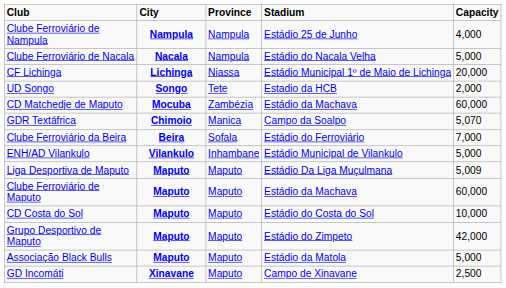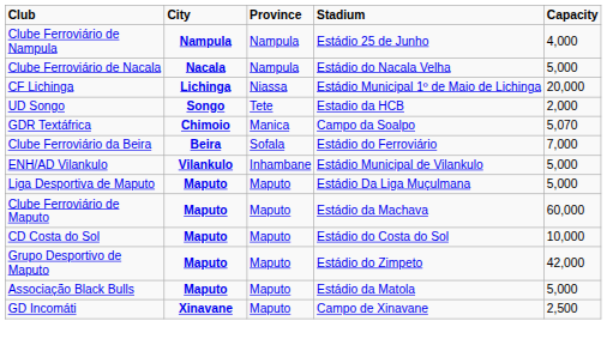 <table class="wikitable left">
 <tr>
 <td width="200"><strong>Club</strong></td>
 <td width="100"><strong>City</strong></td>
 <td><strong>Province</strong></td>
 <td><strong>Stadium</strong></td>
 <td><strong>Capacity</strong></td>
 </tr>
 <tr>
 <td><a href='#'>Clube Ferroviário de Nampula</a></td>
 <td align="center"><strong><a href='#'>Nampula</a></strong></td>
 <td><a href='#'>Nampula</a></td>
 <td><a href='#'>Estádio 25 de Junho</a></td>
 <td>4,000</td>
 </tr>
 <tr>
 <td><a href='#'>Clube Ferroviário de Nacala</a></td>
 <td align="center"><strong><a href='#'>Nacala</a></strong></td>
 <td><a href='#'>Nampula</a></td>
 <td><a href='#'>Estádio do Nacala Velha</a></td>
 <td>5,000</td>
 </tr>
 <tr>
 <td><a href='#'>CF Lichinga</a></td>
 <td align="center"><strong><a href='#'>Lichinga</a></strong></td>
 <td><a href='#'>Niassa</a></td>
 <td><a href='#'>Estádio Municipal 1º de Maio de Lichinga</a></td>
 <td>20,000</td>
 </tr>
 <tr>
 <td><a href='#'>UD Songo</a></td>
 <td align="center"><strong><a href='#'>Songo</a></strong></td>
 <td><a href='#'>Tete</a></td>
 <td><a href='#'>Estadio da HCB</a></td>
 <td>2,000</td>
 </tr>
 <tr>
-<td><a href='#'>CD Matchedje de Maputo</a></td>
-<td align="center"><strong><a href='#'>Mocuba</a></strong></td>
-<td><a href='#'>Zambézia</a></td>
-<td><a href='#'>Estádio da Machava</a></td>
-<td>60,000</td>
-</tr>
-<tr>
 <td><a href='#'>GDR Textáfrica</a></td>
 <td align="center"><strong><a href='#'>Chimoio</a></strong></td>
 <td><a href='#'>Manica</a></td>
 <td><a href='#'>Campo da Soalpo</a></td>
 <td>5,070</td>
 </tr>
 <tr>
 <td><a href='#'>Clube Ferroviário da Beira</a></td>
 <td align="center"><strong><a href='#'>Beira</a></strong></td>
 <td><a href='#'>Sofala</a></td>
 <td><a href='#'>Estádio do Ferroviário</a></td>
 <td>7,000</td>
 </tr>
 <tr>
 <td><a href='#'>ENH/AD Vilankulo</a></td>
 <td align="center"><strong><a href='#'>Vilankulo</a></strong></td>
 <td><a href='#'>Inhambane</a></td>
 <td><a href='#'>Estádio Municipal de Vilankulo</a></td>
 <td>5,000</td>
 </tr>
 <tr>
 <td><a href='#'>Liga Desportiva de Maputo</a></td>
 <td align="center"><strong><a href='#'>Maputo</a></strong></td>
 <td><a href='#'>Maputo</a></td>
 <td><a href='#'>Estádio Da Liga Muçulmana</a></td>
-<td>5,009</td>
+<td>5,000</td>
 </tr>
 <tr>
 <td><a href='#'>Clube Ferroviário de Maputo</a></td>
 <td align="center"><strong><a href='#'>Maputo</a></strong></td>
 <td><a href='#'>Maputo</a></td>
 <td><a href='#'>Estádio da Machava</a></td>
 <td>60,000</td>
 </tr>
 <tr>
 <td><a href='#'>CD Costa do Sol</a></td>
 <td align="center"><strong><a href='#'>Maputo</a></strong></td>
 <td><a href='#'>Maputo</a></td>
 <td><a href='#'>Estádio do Costa do Sol</a></td>
 <td>10,000</td>
 </tr>
 <tr>
 <td><a href='#'>Grupo Desportivo de Maputo</a></td>
 <td align="center"><strong><a href='#'>Maputo</a></strong></td>
 <td><a href='#'>Maputo</a></td>
 <td><a href='#'>Estádio do Zimpeto</a></td>
 <td>42,000</td>
 </tr>
 <tr>
 <td><a href='#'>Associação Black Bulls</a></td>
 <td align="center"><strong><a href='#'>Maputo</a></strong></td>
 <td><a href='#'>Maputo</a></td>
 <td><a href='#'>Estádio da Matola</a></td>
 <td>5,000</td>
 </tr>
 <tr>
 <td><a href='#'>GD Incomáti</a></td>
 <td align="center"><strong><a href='#'>Xinavane</a></strong></td>
 <td><a href='#'>Maputo</a></td>
 <td><a href='#'>Campo de Xinavane</a></td>
 <td>2,500</td>
 </tr>
 </table>
